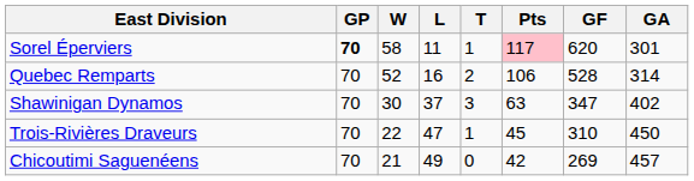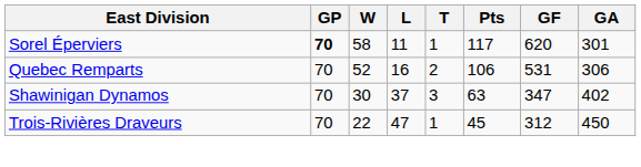 <table class="wikitable">
 <tr>
 <th bgcolor="#DDDDFF" width="40%">East Division</th>
 <th bgcolor="#DDDDFF" width="5%">GP</th>
 <th bgcolor="#DDDDFF" width="5%">W</th>
 <th bgcolor="#DDDDFF" width="5%">L</th>
 <th bgcolor="#DDDDFF" width="5%">T</th>
 <th bgcolor="#DDDDFF" width="7.5%">Pts</th>
 <th bgcolor="#DDDDFF" width="7.5%">GF</th>
 <th bgcolor="#DDDDFF" width="7.5%">GA</th>
 </tr>
 <tr>
 <td><a href='#'>Sorel Éperviers</a></td>
 <td><strong>70</strong></td>
 <td>58</td>
 <td>11</td>
 <td>1</td>
-<td style="background: pink;">117</td>
+<td>117</td>
 <td>620</td>
 <td>301</td>
 </tr>
 <tr>
 <td><a href='#'>Quebec Remparts</a></td>
 <td>70</td>
 <td>52</td>
 <td>16</td>
 <td>2</td>
 <td>106</td>
-<td>528</td>
-<td>314</td>
+<td>531</td>
+<td>306</td>
 </tr>
 <tr>
 <td><a href='#'>Shawinigan Dynamos</a></td>
 <td>70</td>
 <td>30</td>
 <td>37</td>
 <td>3</td>
 <td>63</td>
 <td>347</td>
 <td>402</td>
 </tr>
 <tr>
 <td><a href='#'>Trois-Rivières Draveurs</a></td>
 <td>70</td>
 <td>22</td>
 <td>47</td>
 <td>1</td>
 <td>45</td>
-<td>310</td>
+<td>312</td>
 <td>450</td>
 </tr>
-<tr>
-<td><a href='#'>Chicoutimi Saguenéens</a></td>
-<td>70</td>
-<td>21</td>
-<td>49</td>
-<td>0</td>
-<td>42</td>
-<td>269</td>
-<td>457</td>
-</tr>
 </table>
